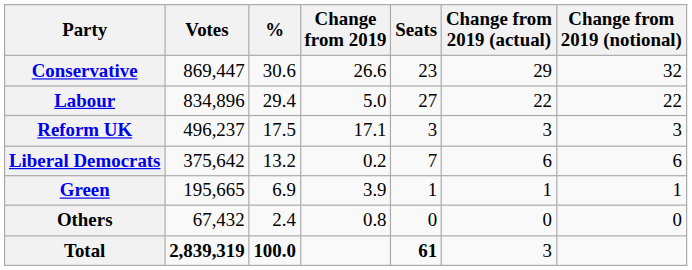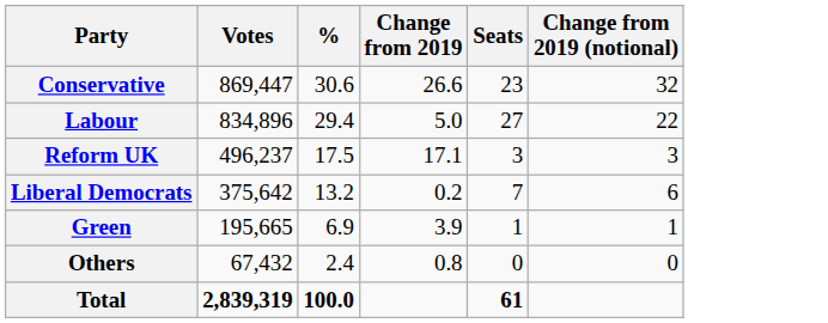 <table class="wikitable plainrowheaders" style="text-align:right">
 <tr>
 <th scope="col">Party</th>
 <th scope="col">Votes</th>
 <th scope="col">%</th>
 <th scope="col">Change<br>from 2019</th>
 <th scope="col">Seats</th>
-<th>Change from<br>2019 (actual)</th>
 <th scope="col">Change from<br>2019 (notional)</th>
 </tr>
 <tr>
 <th scope="row"><a href='#'>Conservative</a></th>
 <td>869,447</td>
 <td>30.6</td>
 <td> 26.6</td>
 <td>23</td>
-<td> 29</td>
 <td> 32</td>
 </tr>
 <tr>
 <th scope="row"><a href='#'>Labour</a></th>
 <td>834,896</td>
 <td>29.4</td>
 <td> 5.0</td>
 <td>27</td>
 <td> 22</td>
-<td> 22</td>
 </tr>
 <tr>
 <th scope="row"><a href='#'>Reform UK</a></th>
 <td>496,237</td>
 <td>17.5</td>
 <td> 17.1</td>
 <td>3</td>
-<td> 3</td>
 <td> 3</td>
 </tr>
 <tr>
 <th scope="row"><a href='#'>Liberal Democrats</a></th>
 <td>375,642</td>
 <td>13.2</td>
 <td> 0.2</td>
 <td>7</td>
 <td> 6</td>
-<td> 6</td>
 </tr>
 <tr>
 <th scope="row"><a href='#'>Green</a></th>
 <td>195,665</td>
 <td>6.9</td>
 <td> 3.9</td>
 <td>1</td>
-<td> 1</td>
 <td> 1</td>
 </tr>
 <tr>
 <th scope="row">Others</th>
 <td>67,432</td>
 <td>2.4</td>
 <td> 0.8</td>
 <td>0</td>
 <td> 0</td>
-<td> 0</td>
 </tr>
 <tr>
 <th scope="row"><strong>Total</strong></th>
 <td><strong>2,839,319</strong></td>
 <td><strong>100.0</strong></td>
 <td></td>
 <td><strong>61</strong></td>
-<td> 3</td>
 <td></td>
 </tr>
 </table>
